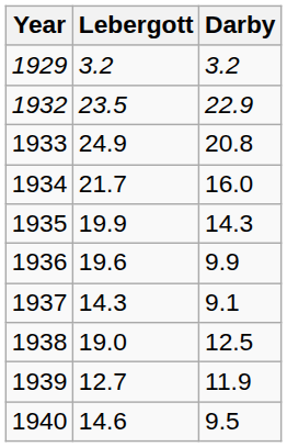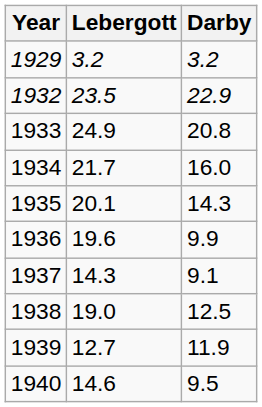 <table class="wikitable" style="margin-left:1em; float:right; clear:right;">
 <tr>
 <th>Year</th>
 <th>Lebergott</th>
 <th>Darby</th>
 </tr>
 <tr>
 <td><em>1929</em></td>
 <td><em>3.2</em></td>
 <td><em>3.2</em></td>
 </tr>
 <tr>
 <td><em>1932</em></td>
 <td><em>23.5</em></td>
 <td><em>22.9</em></td>
 </tr>
 <tr>
 <td>1933</td>
 <td>24.9</td>
 <td>20.8</td>
 </tr>
 <tr>
 <td>1934</td>
 <td>21.7</td>
 <td>16.0</td>
 </tr>
 <tr>
 <td>1935</td>
-<td>19.9</td>
+<td>20.1</td>
 <td>14.3</td>
 </tr>
 <tr>
 <td>1936</td>
 <td>19.6</td>
 <td>9.9</td>
 </tr>
 <tr>
 <td>1937</td>
 <td>14.3</td>
 <td>9.1</td>
 </tr>
 <tr>
 <td>1938</td>
 <td>19.0</td>
 <td>12.5</td>
 </tr>
 <tr>
 <td>1939</td>
 <td>12.7</td>
 <td>11.9</td>
 </tr>
 <tr>
 <td>1940</td>
 <td>14.6</td>
 <td>9.5</td>
 </tr>
 </table>
